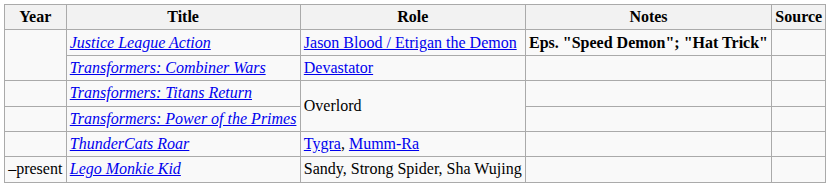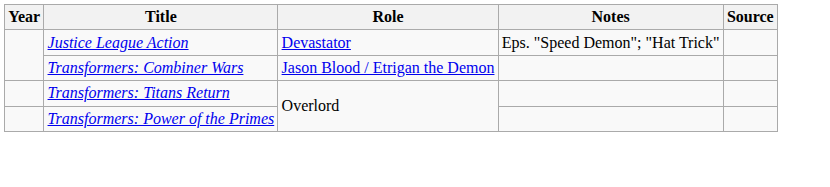 <table class="wikitable sortable plainrowheaders">
 <tr>
 <th>Year</th>
 <th>Title</th>
 <th>Role</th>
 <th>Notes</th>
 <th class="unsortable">Source</th>
 </tr>
 <tr>
 <td rowspan="2"></td>
 <td><em><a href='#'>Justice League Action</a></em></td>
-<td><a href='#'>Jason Blood / Etrigan the Demon</a></td>
-<td><strong>Eps. "Speed Demon"; "Hat Trick"</strong></td>
+<td><a href='#'>Devastator</a></td>
+<td>Eps. "Speed Demon"; "Hat Trick"</td>
 <td></td>
 </tr>
 <tr>
 <td><em><a href='#'>Transformers: Combiner Wars</a></em></td>
-<td><a href='#'>Devastator</a></td>
+<td><a href='#'>Jason Blood / Etrigan the Demon</a></td>
 <td></td>
 <td></td>
 </tr>
 <tr>
 <td></td>
 <td><em><a href='#'>Transformers: Titans Return</a></em></td>
 <td rowspan="2">Overlord</td>
 <td></td>
 <td></td>
 </tr>
 <tr>
 <td></td>
 <td><em><a href='#'>Transformers: Power of the Primes</a></em></td>
 <td></td>
 <td></td>
 </tr>
-<tr>
-<td></td>
-<td><em><a href='#'>ThunderCats Roar</a></em></td>
-<td><a href='#'>Tygra</a>, <a href='#'>Mumm-Ra</a></td>
-<td></td>
-<td></td>
-</tr>
-<tr>
-<td>–present</td>
-<td><em><a href='#'>Lego Monkie Kid</a></em></td>
-<td>Sandy, Strong Spider, Sha Wujing</td>
-<td></td>
-<td></td>
-</tr>
 </table>
